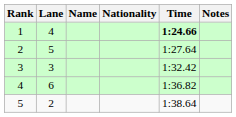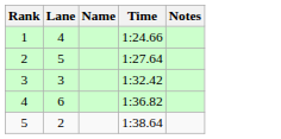 <table class="wikitable sortable" style="text-align:center">
 <tr>
 <th>Rank</th>
 <th>Lane</th>
 <th>Name</th>
-<th>Nationality</th>
 <th>Time</th>
 <th>Notes</th>
 </tr>
 <tr bgcolor=ccffcc>
 <td>1</td>
 <td>4</td>
 <td align=left></td>
-<td align=left></td>
-<td><strong>1:24.66</strong></td>
+<td>1:24.66</td>
 <td><strong></strong> <strong></strong></td>
 </tr>
 <tr bgcolor=ccffcc>
 <td>2</td>
 <td>5</td>
-<td align=left></td>
 <td align=left></td>
 <td>1:27.64</td>
 <td><strong></strong></td>
 </tr>
 <tr bgcolor=ccffcc>
 <td>3</td>
 <td>3</td>
 <td align=left></td>
-<td align=left></td>
 <td>1:32.42</td>
 <td><strong></strong></td>
 </tr>
 <tr bgcolor=ccffcc>
 <td>4</td>
 <td>6</td>
-<td align=left></td>
 <td align=left></td>
 <td>1:36.82</td>
 <td><strong></strong></td>
 </tr>
 <tr>
 <td>5</td>
 <td>2</td>
 <td align=left></td>
-<td align=left></td>
 <td>1:38.64</td>
 <td></td>
 </tr>
 </table>
